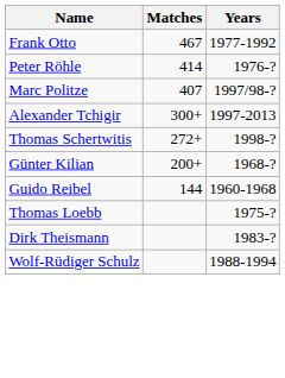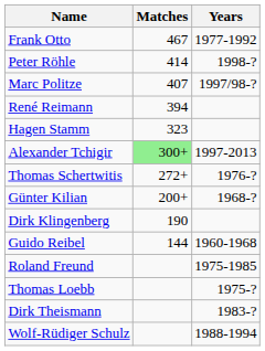 <table class="wikitable sortable static-row-numbers" style="text-align:right;">
 <tr>
 <th>Name</th>
 <th>Matches</th>
 <th>Years</th>
 </tr>
 <tr>
 <td align="left"><a href='#'>Frank Otto</a></td>
 <td>467</td>
 <td>1977-1992</td>
 </tr>
 <tr>
 <td align="left"><a href='#'>Peter Röhle</a></td>
 <td>414</td>
-<td>1976-?</td>
+<td>1998-?</td>
 </tr>
 <tr>
 <td align="left"><a href='#'>Marc Politze</a></td>
 <td>407</td>
 <td>1997/98-?</td>
 </tr>
 <tr>
+<td align="left"><a href='#'>René Reimann</a></td>
+<td>394</td>
+<td></td>
+</tr>
+<tr>
+<td align="left"><a href='#'>Hagen Stamm</a></td>
+<td>323</td>
+<td></td>
+</tr>
+<tr>
 <td align="left"> <a href='#'>Alexander Tchigir</a></td>
-<td>300+</td>
+<td style="background: lightgreen;">300+</td>
 <td>1997-2013</td>
 </tr>
 <tr>
 <td align="left"> <a href='#'>Thomas Schertwitis</a></td>
 <td>272+</td>
-<td>1998-?</td>
+<td>1976-?</td>
 </tr>
 <tr>
 <td align="left"><a href='#'>Günter Kilian</a></td>
 <td>200+</td>
 <td>1968-?</td>
 </tr>
 <tr>
+<td align="left"><a href='#'>Dirk Klingenberg</a></td>
+<td>190</td>
+<td></td>
+</tr>
+<tr>
 <td align="left"><a href='#'>Guido Reibel</a></td>
 <td>144</td>
 <td>1960-1968</td>
+</tr>
+<tr>
+<td align="left"><a href='#'>Roland Freund</a></td>
+<td></td>
+<td>1975-1985</td>
 </tr>
 <tr>
 <td align="left"><a href='#'>Thomas Loebb</a></td>
 <td></td>
 <td>1975-?</td>
 </tr>
 <tr>
 <td align="left"><a href='#'>Dirk Theismann</a></td>
 <td></td>
 <td>1983-?</td>
 </tr>
 <tr>
 <td align="left"><a href='#'>Wolf-Rüdiger Schulz</a></td>
 <td></td>
 <td>1988-1994</td>
 </tr>
 </table>
